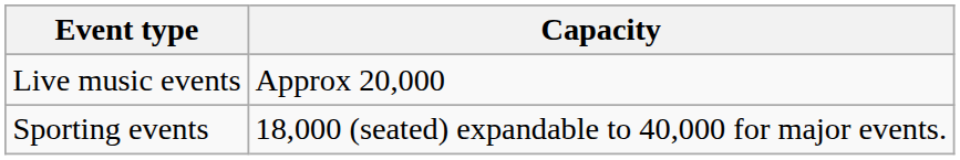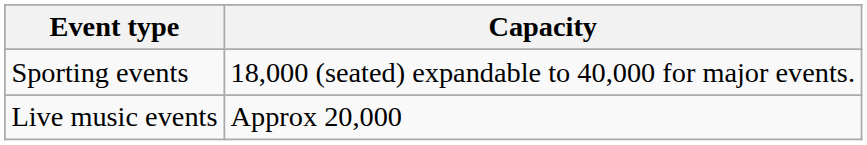 <table class="wikitable">
 <tr>
 <th>Event type</th>
 <th>Capacity</th>
 </tr>
 <tr>
+<td>Sporting events</td>
+<td>18,000 (seated) expandable to 40,000 for major events.</td>
+</tr>
+<tr>
 <td>Live music events</td>
 <td>Approx 20,000</td>
 </tr>
-<tr>
-<td>Sporting events</td>
-<td>18,000 (seated) expandable to 40,000 for major events.</td>
-</tr>
 </table>
